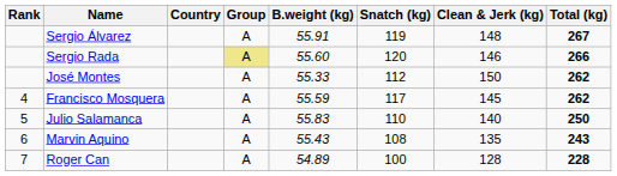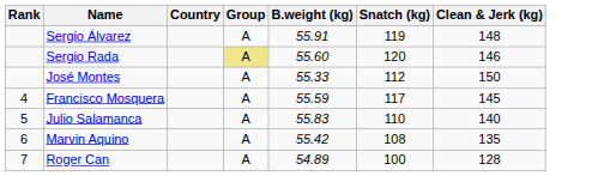 <table class="wikitable sortable" style="text-align:center;">
 <tr>
 <th>Rank</th>
 <th>Name</th>
 <th>Country</th>
 <th>Group</th>
 <th>B.weight (kg)</th>
 <th>Snatch (kg)</th>
 <th>Clean & Jerk (kg)</th>
-<th>Total (kg)</th>
 </tr>
 <tr>
 <td></td>
 <td align=left><a href='#'>Sergio Álvarez</a></td>
 <td align=left></td>
 <td>A</td>
 <td><em>55.91</em></td>
 <td>119</td>
 <td>148</td>
-<td><strong>267</strong></td>
 </tr>
 <tr>
 <td></td>
 <td align=left><a href='#'>Sergio Rada</a></td>
 <td align=left></td>
 <td style="background: khaki;">A</td>
 <td><em>55.60</em></td>
 <td>120</td>
 <td>146</td>
-<td><strong>266</strong></td>
 </tr>
 <tr>
 <td></td>
 <td align=left><a href='#'>José Montes</a></td>
 <td align=left></td>
 <td>A</td>
 <td><em>55.33</em></td>
 <td>112</td>
 <td>150</td>
-<td><strong>262</strong></td>
 </tr>
 <tr>
 <td>4</td>
 <td align=left><a href='#'>Francisco Mosquera</a></td>
 <td align=left></td>
 <td>A</td>
 <td><em>55.59</em></td>
 <td>117</td>
 <td>145</td>
-<td><strong>262</strong></td>
 </tr>
 <tr>
 <td>5</td>
 <td align=left><a href='#'>Julio Salamanca</a></td>
 <td align=left></td>
 <td>A</td>
 <td><em>55.83</em></td>
 <td>110</td>
 <td>140</td>
-<td><strong>250</strong></td>
 </tr>
 <tr>
 <td>6</td>
 <td align=left><a href='#'>Marvin Aquino</a></td>
 <td align=left></td>
 <td>A</td>
-<td><em>55.43</em></td>
+<td><em>55.42</em></td>
 <td>108</td>
 <td>135</td>
-<td><strong>243</strong></td>
 </tr>
 <tr>
 <td>7</td>
 <td align=left><a href='#'>Roger Can</a></td>
 <td align=left></td>
 <td>A</td>
 <td><em>54.89</em></td>
 <td>100</td>
 <td>128</td>
-<td><strong>228</strong></td>
 </tr>
 </table>
